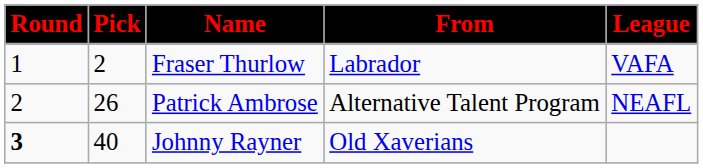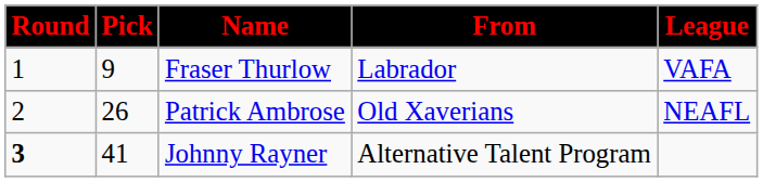 <table class="wikitable">
 <tr>
 <th style="background:#000; color:red; text-align:center;">Round</th>
 <th style="background:#000; color:red; text-align:center;">Pick</th>
 <th style="background:#000; color:red; text-align:center;">Name</th>
 <th style="background:#000; color:red; text-align:center;">From</th>
 <th style="background:#000; color:red; text-align:center;">League</th>
 </tr>
 <tr>
 <td>1</td>
-<td>2</td>
+<td>9</td>
 <td><a href='#'>Fraser Thurlow</a></td>
 <td><a href='#'>Labrador</a></td>
 <td><a href='#'>VAFA</a></td>
 </tr>
 <tr>
 <td>2</td>
 <td>26</td>
 <td><a href='#'>Patrick Ambrose</a></td>
-<td>Alternative Talent Program</td>
+<td><a href='#'>Old Xaverians</a></td>
 <td><a href='#'>NEAFL</a></td>
 </tr>
 <tr>
 <td><strong>3</strong></td>
-<td>40</td>
+<td>41</td>
 <td><a href='#'>Johnny Rayner</a></td>
-<td><a href='#'>Old Xaverians</a></td>
+<td>Alternative Talent Program</td>
 <td></td>
 </tr>
 </table>
